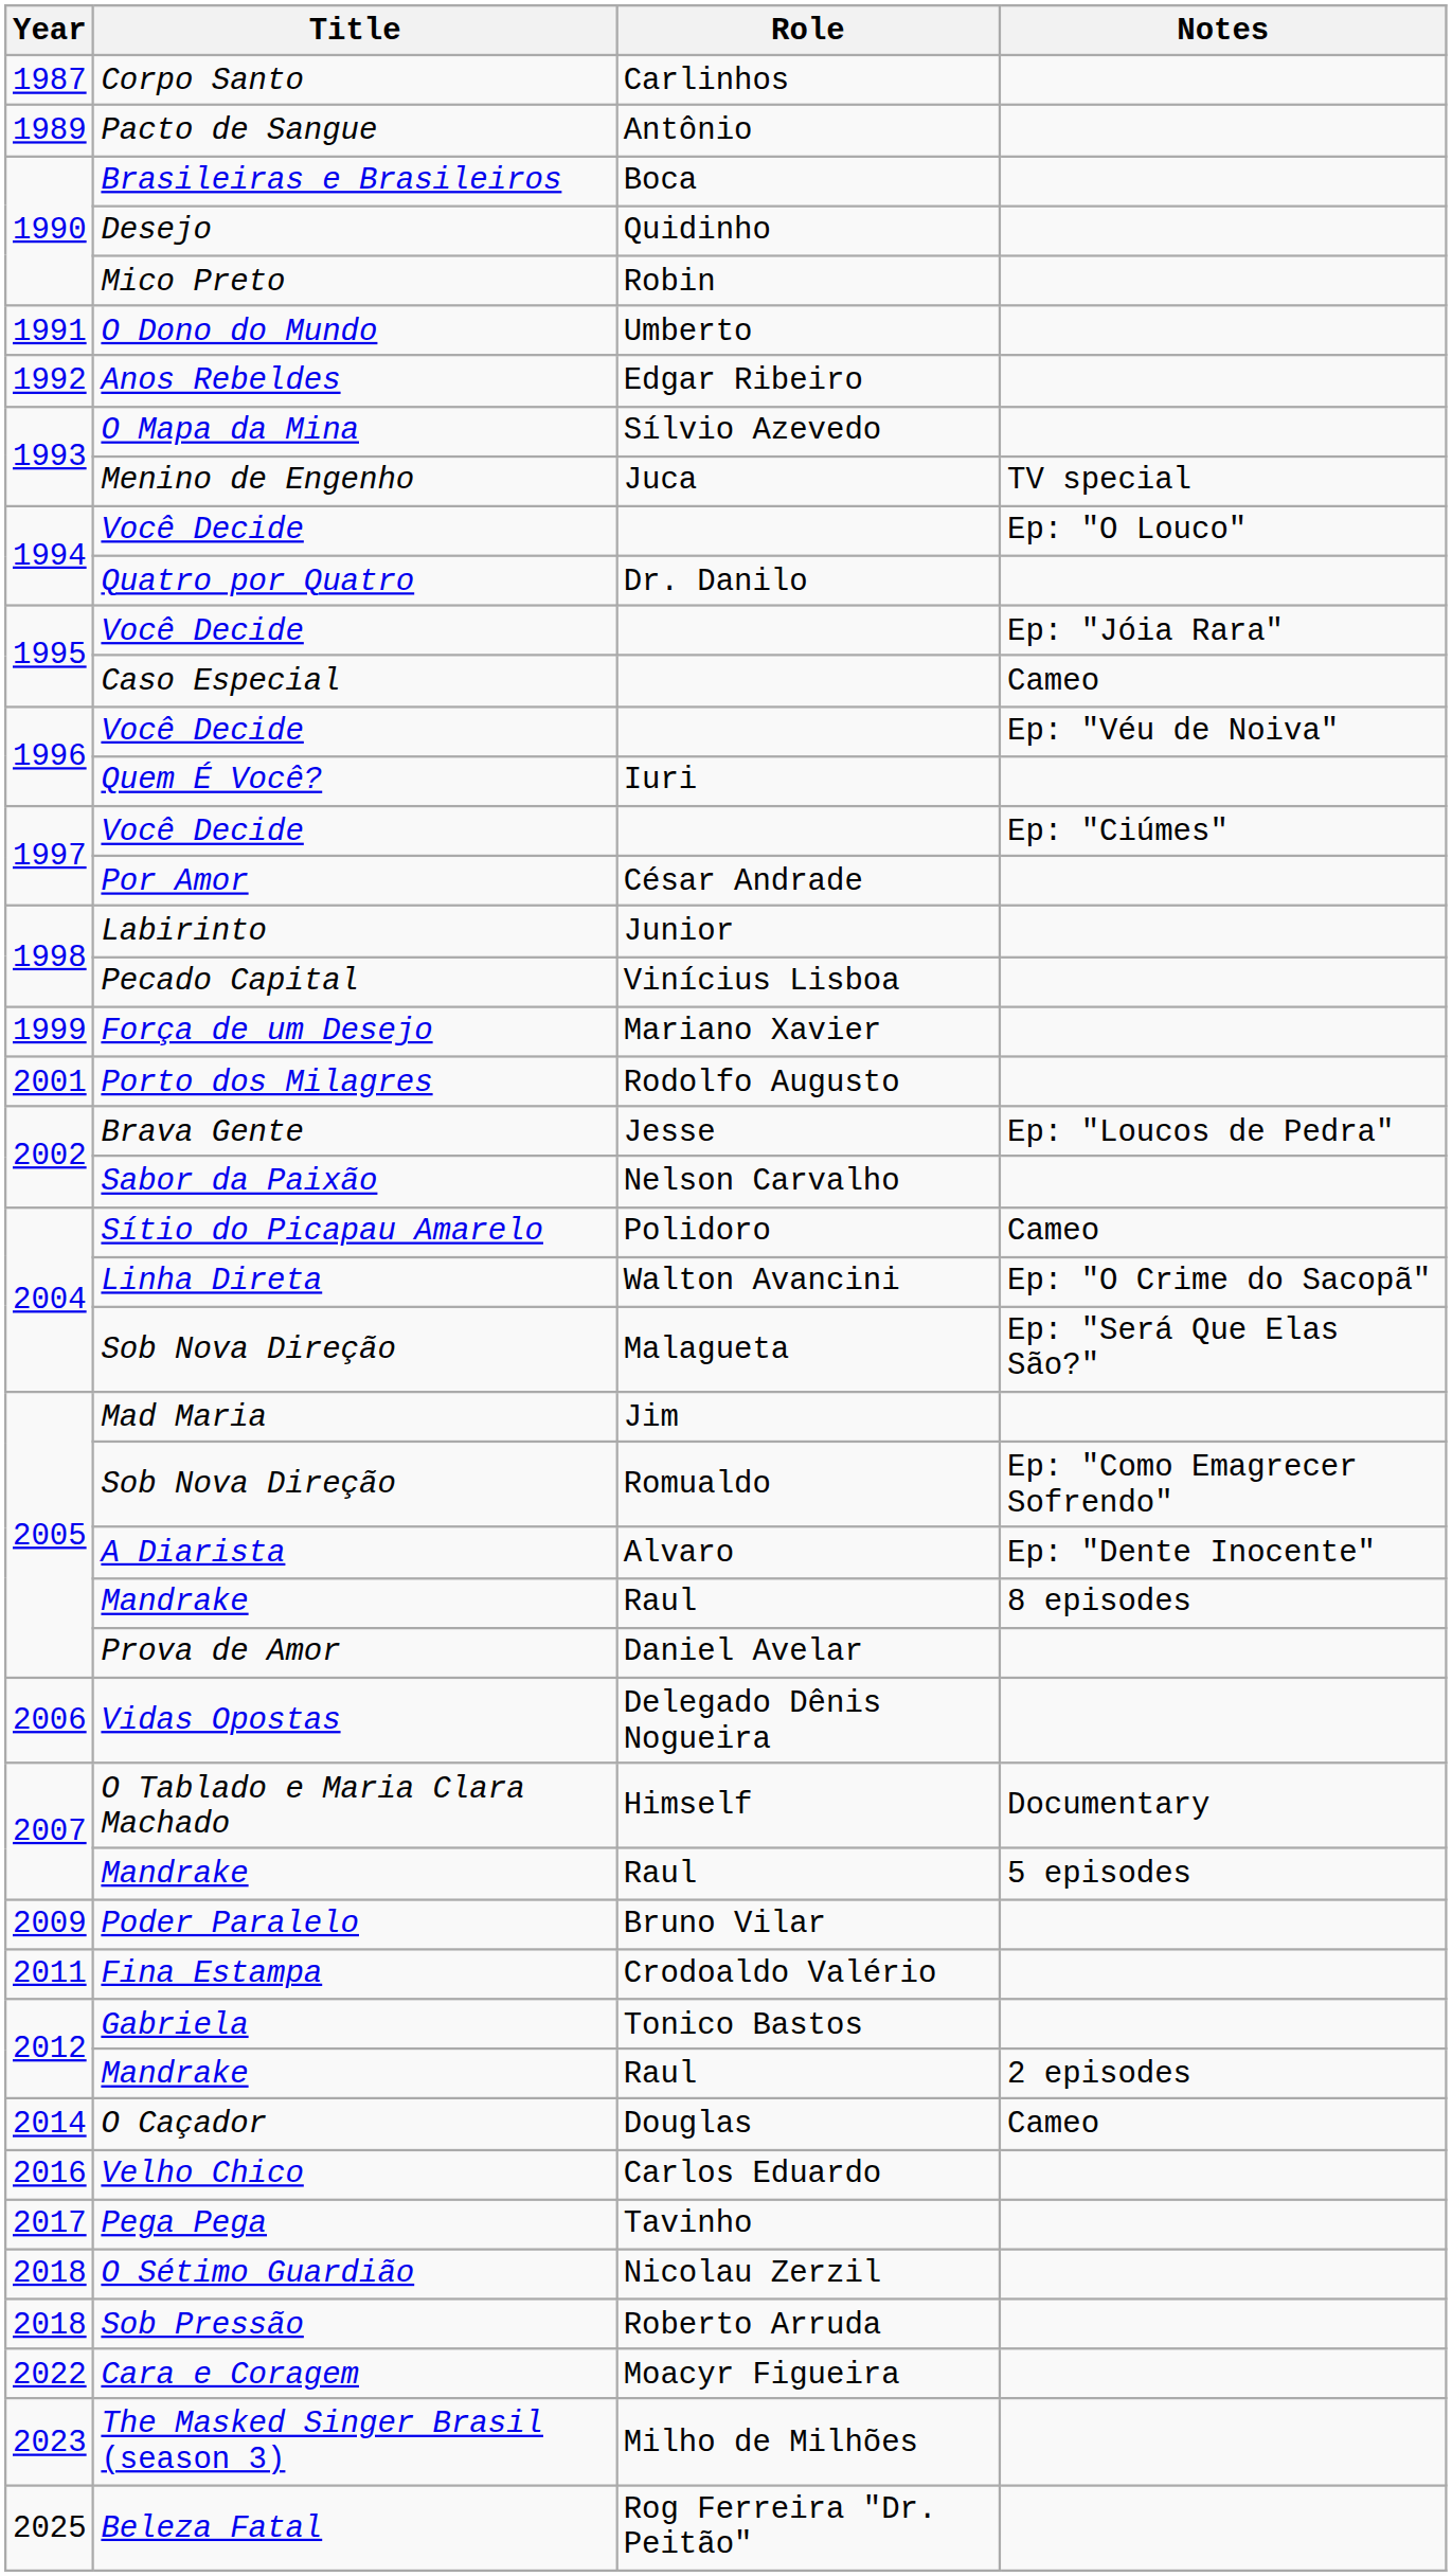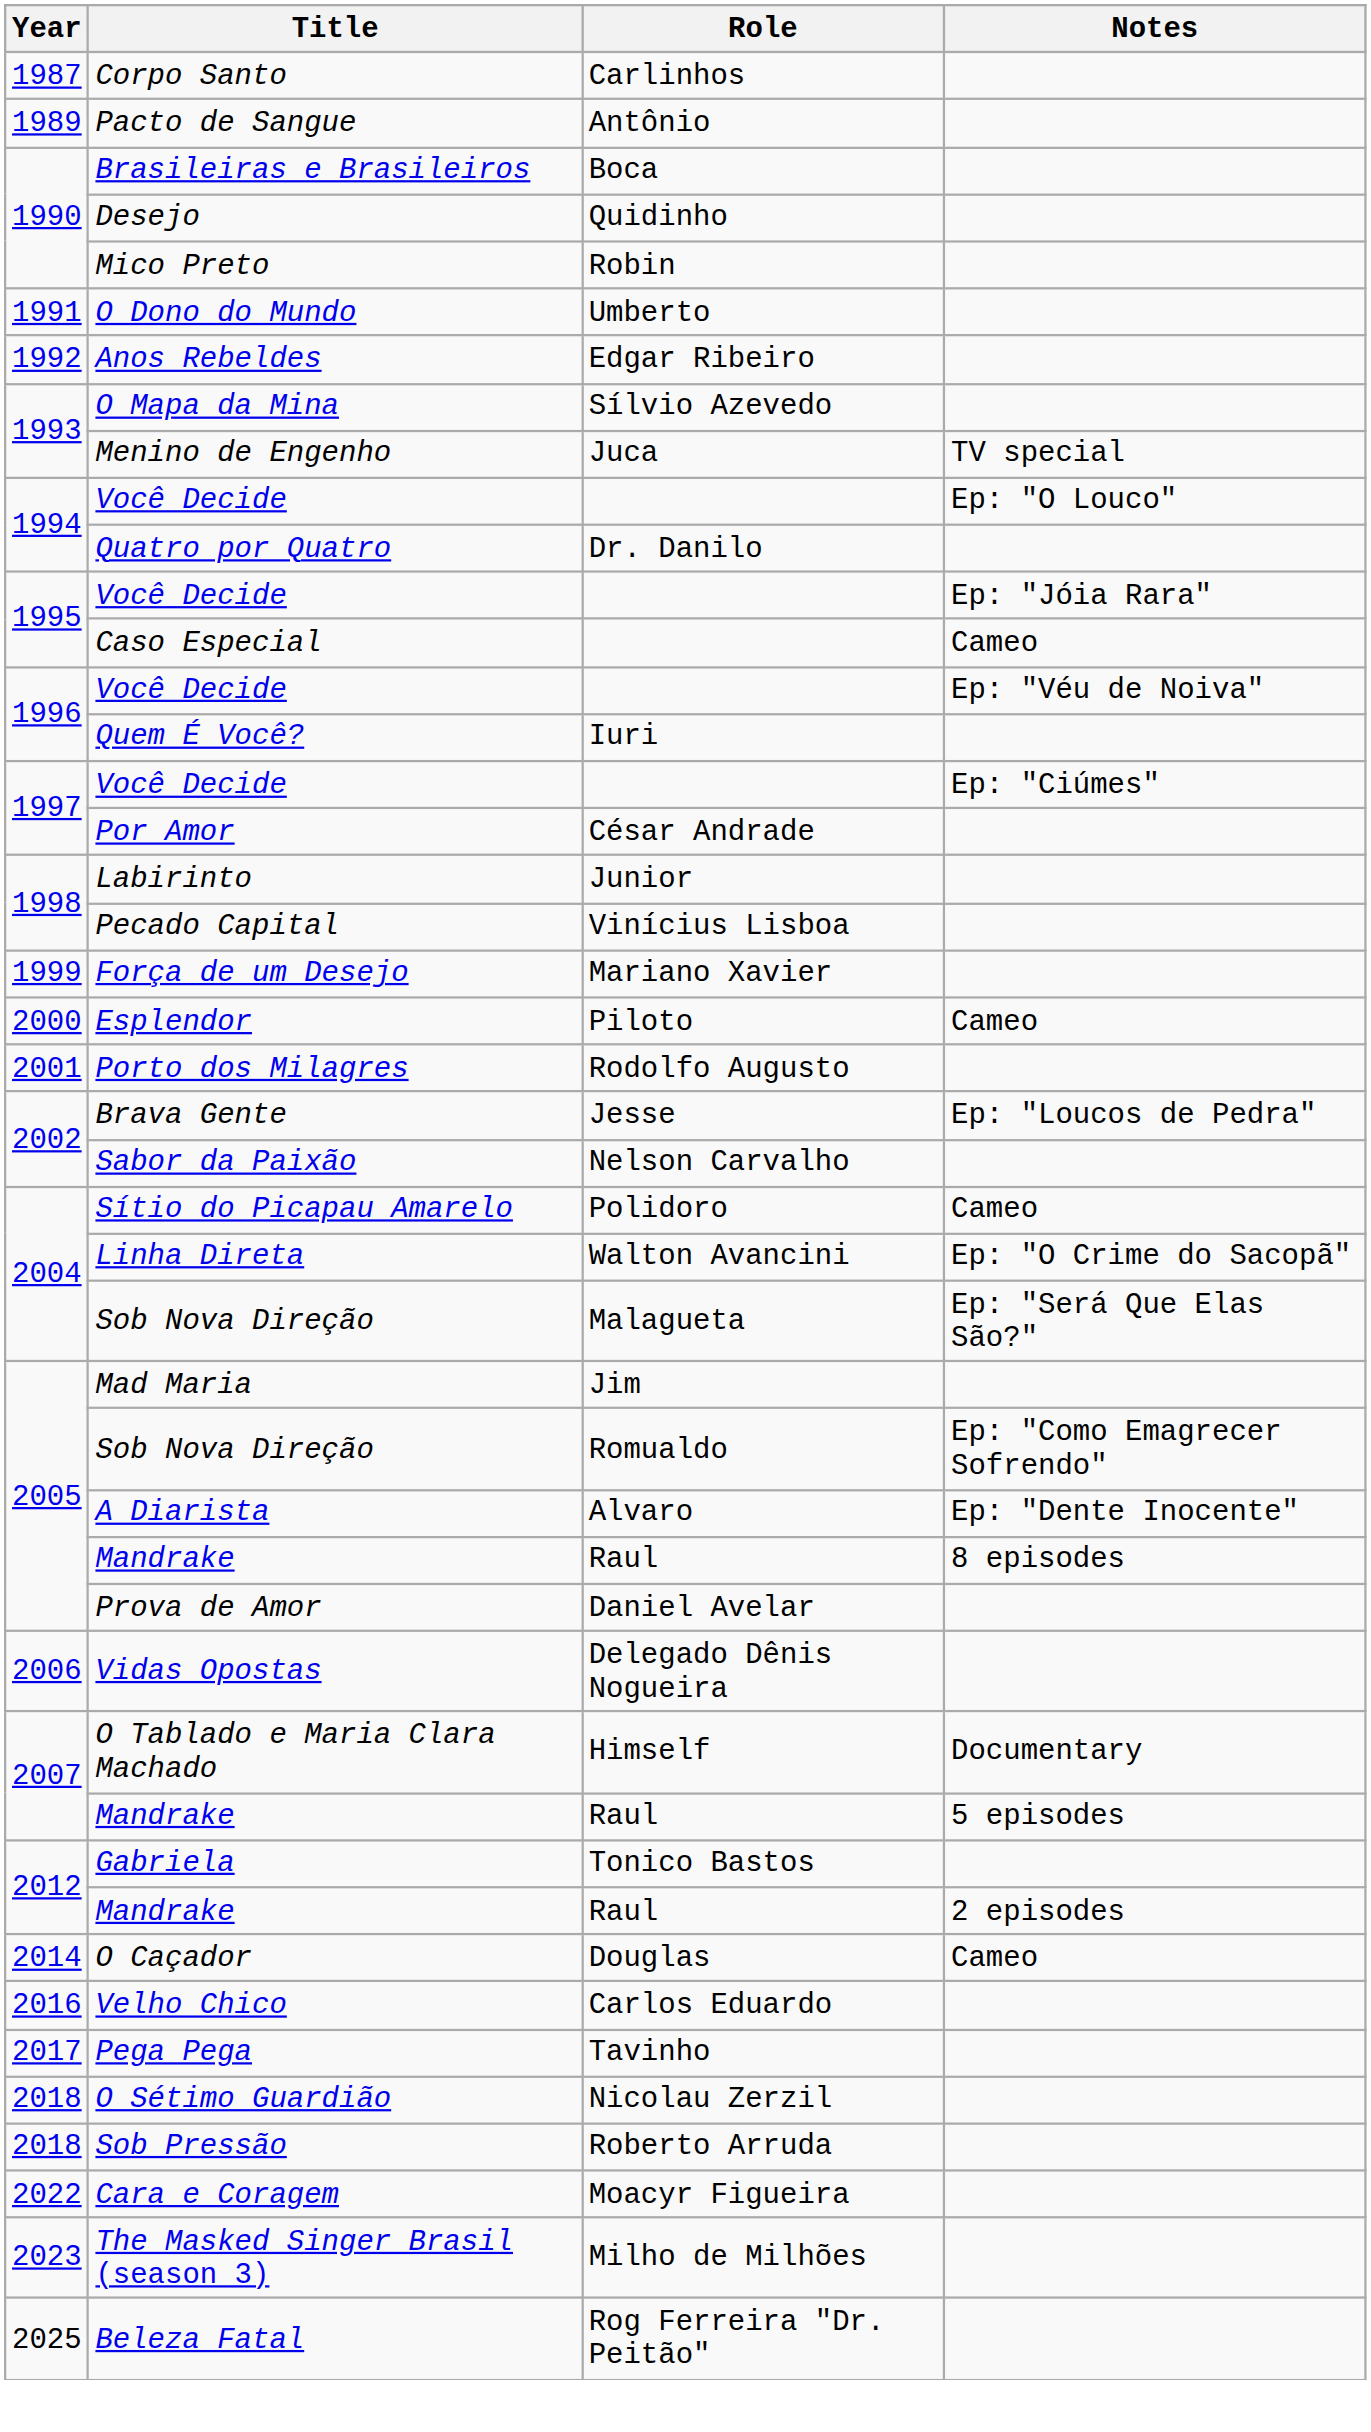 <table class="wikitable">
 <tr style="background:#ccc; text-align:center;">
 <th>Year</th>
 <th>Title</th>
 <th>Role</th>
 <th>Notes</th>
 </tr>
 <tr>
 <td><a href='#'>1987</a></td>
 <td><em>Corpo Santo</em></td>
 <td>Carlinhos</td>
 <td></td>
 </tr>
 <tr>
 <td><a href='#'>1989</a></td>
 <td><em>Pacto de Sangue</em></td>
 <td>Antônio</td>
 <td></td>
 </tr>
 <tr>
 <td rowspan="3"><a href='#'>1990</a></td>
 <td><em><a href='#'>Brasileiras e Brasileiros</a></em></td>
 <td>Boca</td>
 <td></td>
 </tr>
 <tr>
 <td><em>Desejo</em></td>
 <td>Quidinho</td>
 <td></td>
 </tr>
 <tr>
 <td><em>Mico Preto</em></td>
 <td>Robin</td>
 <td></td>
 </tr>
 <tr>
 <td><a href='#'>1991</a></td>
 <td><em><a href='#'>O Dono do Mundo</a></em></td>
 <td>Umberto</td>
 <td></td>
 </tr>
 <tr>
 <td><a href='#'>1992</a></td>
 <td><em><a href='#'>Anos Rebeldes</a></em></td>
 <td>Edgar Ribeiro</td>
 <td></td>
 </tr>
 <tr>
 <td rowspan="2"><a href='#'>1993</a></td>
 <td><em><a href='#'>O Mapa da Mina</a></em></td>
 <td>Sílvio Azevedo</td>
 <td></td>
 </tr>
 <tr>
 <td><em>Menino de Engenho</em></td>
 <td>Juca</td>
 <td>TV special</td>
 </tr>
 <tr>
 <td rowspan="2"><a href='#'>1994</a></td>
 <td><em><a href='#'>Você Decide</a></em></td>
 <td></td>
 <td>Ep: "O Louco"</td>
 </tr>
 <tr>
 <td><em><a href='#'>Quatro por Quatro</a></em></td>
 <td>Dr. Danilo</td>
 <td></td>
 </tr>
 <tr>
 <td rowspan="2"><a href='#'>1995</a></td>
 <td><em><a href='#'>Você Decide</a></em></td>
 <td></td>
 <td>Ep: "Jóia Rara"</td>
 </tr>
 <tr>
 <td><em>Caso Especial</em></td>
 <td></td>
 <td>Cameo</td>
 </tr>
 <tr>
 <td rowspan="2"><a href='#'>1996</a></td>
 <td><em><a href='#'>Você Decide</a></em></td>
 <td></td>
 <td>Ep: "Véu de Noiva"</td>
 </tr>
 <tr>
 <td><em><a href='#'>Quem É Você?</a></em></td>
 <td>Iuri</td>
 <td></td>
 </tr>
 <tr>
 <td rowspan="2"><a href='#'>1997</a></td>
 <td><em><a href='#'>Você Decide</a></em></td>
 <td></td>
 <td>Ep: "Ciúmes"</td>
 </tr>
 <tr>
 <td><em><a href='#'>Por Amor</a></em></td>
 <td>César Andrade</td>
 <td></td>
 </tr>
 <tr>
 <td rowspan="2"><a href='#'>1998</a></td>
 <td><em>Labirinto</em></td>
 <td>Junior</td>
 <td></td>
 </tr>
 <tr>
 <td><em>Pecado Capital</em></td>
 <td>Vinícius Lisboa</td>
 <td></td>
 </tr>
 <tr>
 <td><a href='#'>1999</a></td>
 <td><em><a href='#'>Força de um Desejo</a></em></td>
 <td>Mariano Xavier</td>
 <td></td>
 </tr>
 <tr>
+<td><a href='#'>2000</a></td>
+<td><em><a href='#'>Esplendor</a></em></td>
+<td>Piloto</td>
+<td>Cameo</td>
+</tr>
+<tr>
 <td><a href='#'>2001</a></td>
 <td><em><a href='#'>Porto dos Milagres</a></em></td>
 <td>Rodolfo Augusto</td>
 <td></td>
 </tr>
 <tr>
 <td rowspan="2"><a href='#'>2002</a></td>
 <td><em>Brava Gente</em></td>
 <td>Jesse</td>
 <td>Ep: "Loucos de Pedra"</td>
 </tr>
 <tr>
 <td><em><a href='#'>Sabor da Paixão</a></em></td>
 <td>Nelson Carvalho</td>
 <td></td>
 </tr>
 <tr>
 <td rowspan="3"><a href='#'>2004</a></td>
 <td><em><a href='#'>Sítio do Picapau Amarelo</a></em></td>
 <td>Polidoro</td>
 <td>Cameo</td>
 </tr>
 <tr>
 <td><em><a href='#'>Linha Direta</a></em></td>
 <td>Walton Avancini</td>
 <td>Ep: "O Crime do Sacopã"</td>
 </tr>
 <tr>
 <td><em>Sob Nova Direção</em></td>
 <td>Malagueta</td>
 <td>Ep: "Será Que Elas São?"</td>
 </tr>
 <tr>
 <td rowspan="5"><a href='#'>2005</a></td>
 <td><em>Mad Maria</em></td>
 <td>Jim</td>
 <td></td>
 </tr>
 <tr>
 <td><em>Sob Nova Direção</em></td>
 <td>Romualdo</td>
 <td>Ep: "Como Emagrecer Sofrendo"</td>
 </tr>
 <tr>
 <td><em><a href='#'>A Diarista</a></em></td>
 <td>Alvaro</td>
 <td>Ep: "Dente Inocente"</td>
 </tr>
 <tr>
 <td><em><a href='#'>Mandrake</a></em></td>
 <td>Raul</td>
 <td>8 episodes</td>
 </tr>
 <tr>
 <td><em>Prova de Amor</em></td>
 <td>Daniel Avelar</td>
 <td></td>
 </tr>
 <tr>
 <td><a href='#'>2006</a></td>
 <td><em><a href='#'>Vidas Opostas</a></em></td>
 <td>Delegado Dênis Nogueira</td>
 <td></td>
 </tr>
 <tr>
 <td rowspan="2"><a href='#'>2007</a></td>
 <td><em>O Tablado e Maria Clara Machado</em></td>
 <td>Himself</td>
 <td>Documentary</td>
 </tr>
 <tr>
 <td><em><a href='#'>Mandrake</a></em></td>
 <td>Raul</td>
 <td>5 episodes</td>
 </tr>
 <tr>
-<td><a href='#'>2009</a></td>
-<td><em><a href='#'>Poder Paralelo</a></em></td>
-<td>Bruno Vilar</td>
-<td></td>
-</tr>
-<tr>
-<td><a href='#'>2011</a></td>
-<td><em><a href='#'>Fina Estampa</a></em></td>
-<td>Crodoaldo Valério</td>
-<td></td>
-</tr>
-<tr>
 <td rowspan="2"><a href='#'>2012</a></td>
 <td><em><a href='#'>Gabriela</a></em></td>
 <td>Tonico Bastos</td>
 <td></td>
 </tr>
 <tr>
 <td><em><a href='#'>Mandrake</a></em></td>
 <td>Raul</td>
 <td>2 episodes</td>
 </tr>
 <tr>
 <td><a href='#'>2014</a></td>
 <td><em>O Caçador</em></td>
 <td>Douglas</td>
 <td>Cameo</td>
 </tr>
 <tr>
 <td><a href='#'>2016</a></td>
 <td><em><a href='#'>Velho Chico</a></em></td>
 <td>Carlos Eduardo</td>
 <td></td>
 </tr>
 <tr>
 <td><a href='#'>2017</a></td>
 <td><em><a href='#'>Pega Pega</a></em></td>
 <td>Tavinho</td>
 <td></td>
 </tr>
 <tr>
 <td><a href='#'>2018</a></td>
 <td><em><a href='#'>O Sétimo Guardião</a></em></td>
 <td>Nicolau Zerzil</td>
 <td></td>
 </tr>
 <tr>
 <td><a href='#'>2018</a></td>
 <td><em><a href='#'>Sob Pressão</a></em></td>
 <td>Roberto Arruda</td>
 <td></td>
 </tr>
 <tr>
 <td><a href='#'>2022</a></td>
 <td><em><a href='#'>Cara e Coragem</a></em></td>
 <td>Moacyr Figueira</td>
 <td></td>
 </tr>
 <tr>
 <td><a href='#'>2023</a></td>
 <td><a href='#'><em>The Masked Singer Brasil</em> (season 3)</a></td>
 <td>Milho de Milhões</td>
 <td></td>
 </tr>
 <tr>
 <td>2025</td>
 <td><em><a href='#'>Beleza Fatal</a></em></td>
 <td>Rog Ferreira "Dr. Peitão"</td>
 <td></td>
 </tr>
 </table>
